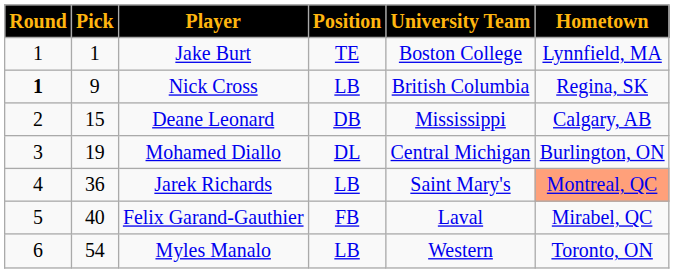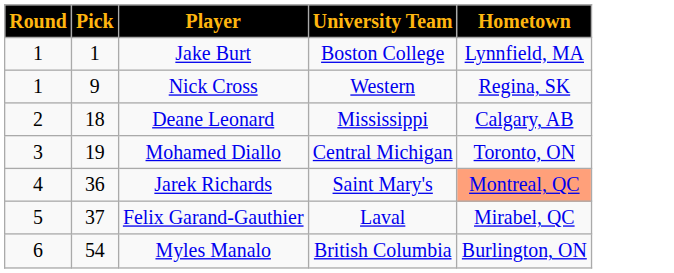 <table class="wikitable" style="font-size: 95%;">
 <tr>
 <th style="background:black;color:#FFB60F;">Round</th>
 <th style="background:black;color:#FFB60F;">Pick</th>
 <th style="background:black;color:#FFB60F;">Player</th>
-<th style="background:black;color:#FFB60F;">Position</th>
 <th style="background:black;color:#FFB60F;">University Team</th>
 <th style="background:black;color:#FFB60F;">Hometown</th>
 </tr>
 <tr align="center">
 <td align=center>1</td>
 <td>1</td>
 <td><a href='#'>Jake Burt</a></td>
-<td><a href='#'>TE</a></td>
 <td><a href='#'>Boston College</a></td>
 <td><a href='#'>Lynnfield, MA</a></td>
 </tr>
 <tr align="center">
-<td align=center><strong>1</strong></td>
+<td align=center>1</td>
 <td>9</td>
 <td><a href='#'>Nick Cross</a></td>
-<td><a href='#'>LB</a></td>
-<td><a href='#'>British Columbia</a></td>
+<td><a href='#'>Western</a></td>
 <td><a href='#'>Regina, SK</a></td>
 </tr>
 <tr align="center">
 <td align=center>2</td>
-<td>15</td>
+<td>18</td>
 <td><a href='#'>Deane Leonard</a></td>
-<td><a href='#'>DB</a></td>
 <td><a href='#'>Mississippi</a></td>
 <td><a href='#'>Calgary, AB</a></td>
 </tr>
 <tr align="center">
 <td align=center>3</td>
 <td>19</td>
 <td><a href='#'>Mohamed Diallo</a></td>
-<td><a href='#'>DL</a></td>
 <td><a href='#'>Central Michigan</a></td>
-<td><a href='#'>Burlington, ON</a></td>
+<td><a href='#'>Toronto, ON</a></td>
 </tr>
 <tr align="center">
 <td align=center>4</td>
 <td>36</td>
 <td><a href='#'>Jarek Richards</a></td>
-<td><a href='#'>LB</a></td>
 <td><a href='#'>Saint Mary's</a></td>
 <td style="background: lightsalmon;"><a href='#'>Montreal, QC</a></td>
 </tr>
 <tr align="center">
 <td align=center>5</td>
-<td>40</td>
+<td>37</td>
 <td><a href='#'>Felix Garand-Gauthier</a></td>
-<td><a href='#'>FB</a></td>
 <td><a href='#'>Laval</a></td>
 <td><a href='#'>Mirabel, QC</a></td>
 </tr>
 <tr align="center">
 <td align=center>6</td>
 <td>54</td>
 <td><a href='#'>Myles Manalo</a></td>
-<td><a href='#'>LB</a></td>
-<td><a href='#'>Western</a></td>
-<td><a href='#'>Toronto, ON</a></td>
+<td><a href='#'>British Columbia</a></td>
+<td><a href='#'>Burlington, ON</a></td>
 </tr>
 </table>
